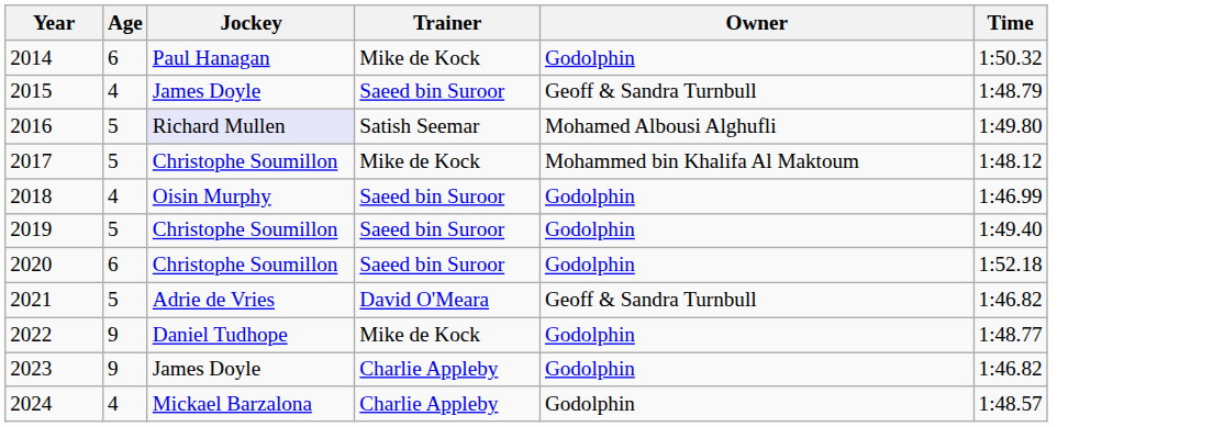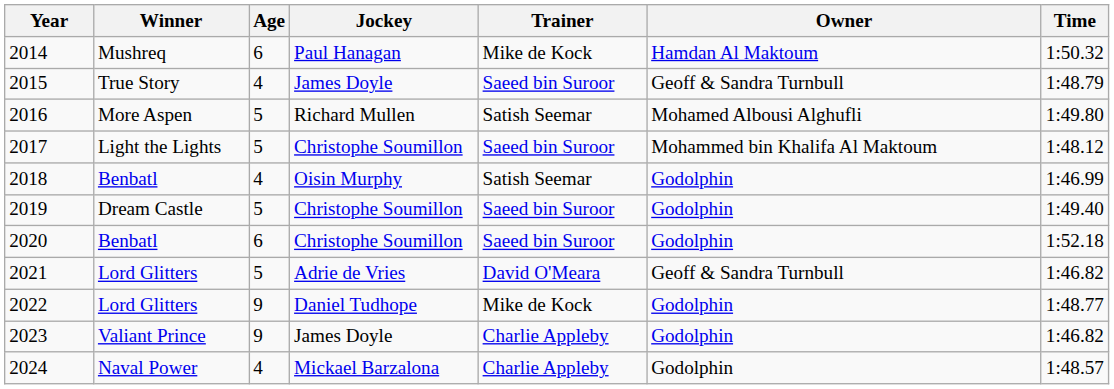 <table class="wikitable sortable" style="font-size:90%">
 <tr>
 <th style="width:60px">Year<br></th>
+<th style="width:110px">Winner<br></th>
 <th>Age<br></th>
 <th style="width:135px">Jockey<br></th>
 <th style="width:120px">Trainer<br></th>
 <th style="width:290px">Owner<br></th>
 <th>Time<br></th>
 </tr>
 <tr>
 <td>2014</td>
+<td>Mushreq</td>
 <td>6</td>
 <td><a href='#'>Paul Hanagan</a></td>
 <td>Mike de Kock</td>
-<td><a href='#'>Godolphin</a></td>
+<td><a href='#'>Hamdan Al Maktoum</a></td>
 <td>1:50.32</td>
 </tr>
 <tr>
 <td>2015</td>
+<td>True Story</td>
 <td>4</td>
 <td><a href='#'>James Doyle</a></td>
 <td><a href='#'>Saeed bin Suroor</a></td>
 <td>Geoff & Sandra Turnbull</td>
 <td>1:48.79</td>
 </tr>
 <tr>
 <td>2016</td>
+<td>More Aspen</td>
 <td>5</td>
-<td style="background: lavender;">Richard Mullen</td>
+<td>Richard Mullen</td>
 <td>Satish Seemar</td>
 <td>Mohamed Albousi Alghufli</td>
 <td>1:49.80</td>
 </tr>
 <tr>
 <td>2017</td>
+<td>Light the Lights</td>
 <td>5</td>
 <td><a href='#'>Christophe Soumillon</a></td>
-<td>Mike de Kock</td>
+<td><a href='#'>Saeed bin Suroor</a></td>
 <td>Mohammed bin Khalifa Al Maktoum</td>
 <td>1:48.12</td>
 </tr>
 <tr>
 <td>2018</td>
+<td><a href='#'>Benbatl</a></td>
 <td>4</td>
 <td><a href='#'>Oisin Murphy</a></td>
-<td><a href='#'>Saeed bin Suroor</a></td>
+<td>Satish Seemar</td>
 <td><a href='#'>Godolphin</a></td>
 <td>1:46.99</td>
 </tr>
 <tr>
 <td>2019</td>
+<td>Dream Castle</td>
 <td>5</td>
 <td><a href='#'>Christophe Soumillon</a></td>
 <td><a href='#'>Saeed bin Suroor</a></td>
 <td><a href='#'>Godolphin</a></td>
 <td>1:49.40</td>
 </tr>
 <tr>
 <td>2020</td>
+<td><a href='#'>Benbatl</a></td>
 <td>6</td>
 <td><a href='#'>Christophe Soumillon</a></td>
 <td><a href='#'>Saeed bin Suroor</a></td>
 <td><a href='#'>Godolphin</a></td>
 <td>1:52.18</td>
 </tr>
 <tr>
 <td>2021</td>
+<td><a href='#'>Lord Glitters</a></td>
 <td>5</td>
 <td><a href='#'>Adrie de Vries</a></td>
 <td><a href='#'>David O'Meara</a></td>
 <td>Geoff & Sandra Turnbull</td>
 <td>1:46.82</td>
 </tr>
 <tr>
 <td>2022</td>
+<td><a href='#'>Lord Glitters</a></td>
 <td>9</td>
 <td><a href='#'>Daniel Tudhope</a></td>
 <td>Mike de Kock</td>
 <td><a href='#'>Godolphin</a></td>
 <td>1:48.77</td>
 </tr>
 <tr>
 <td>2023</td>
+<td><a href='#'>Valiant Prince</a></td>
 <td>9</td>
 <td>James Doyle</td>
 <td><a href='#'>Charlie Appleby</a></td>
 <td><a href='#'>Godolphin</a></td>
 <td>1:46.82</td>
 </tr>
 <tr>
 <td>2024</td>
+<td><a href='#'>Naval Power</a></td>
 <td>4</td>
 <td><a href='#'>Mickael Barzalona</a></td>
 <td><a href='#'>Charlie Appleby</a></td>
 <td Godolphin (racing)>Godolphin</td>
 <td>1:48.57</td>
 </tr>
 </table>
